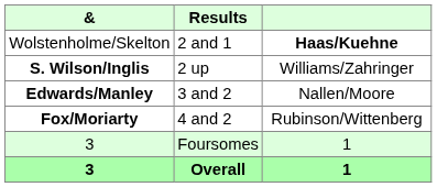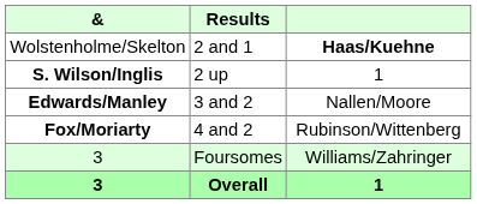 <table border="1" cellpadding="3" style="border-collapse:collapse; text-align:center;">
 <tr style="background:#ddffdd;">
 <th width=160> & </th>
 <th>Results</th>
 <th width=160></th>
 </tr>
 <tr>
 <td>Wolstenholme/Skelton</td>
 <td align=left> 2 and 1</td>
 <td><strong>Haas/Kuehne</strong></td>
 </tr>
 <tr>
 <td><strong>S. Wilson/Inglis</strong></td>
 <td align=left> 2 up</td>
-<td>Williams/Zahringer</td>
+<td>1</td>
 </tr>
 <tr>
 <td><strong>Edwards/Manley</strong></td>
 <td align=left> 3 and 2</td>
 <td>Nallen/Moore</td>
 </tr>
 <tr>
 <td><strong>Fox/Moriarty</strong></td>
 <td align=left> 4 and 2</td>
 <td>Rubinson/Wittenberg</td>
 </tr>
 <tr style="background:#ddffdd;">
 <td>3</td>
 <td>Foursomes</td>
-<td>1</td>
+<td>Williams/Zahringer</td>
 </tr>
 <tr style="background:#aaffaa;">
 <th>3</th>
 <th>Overall</th>
 <th>1</th>
 </tr>
 </table>
